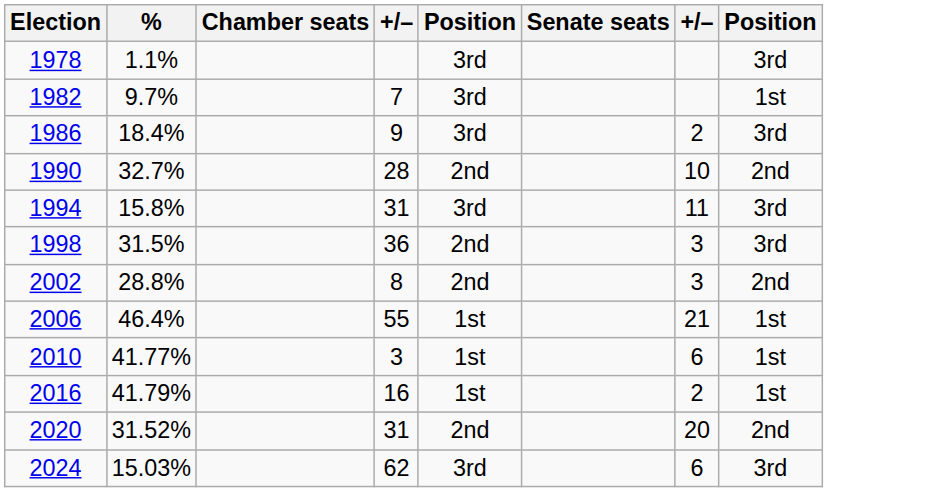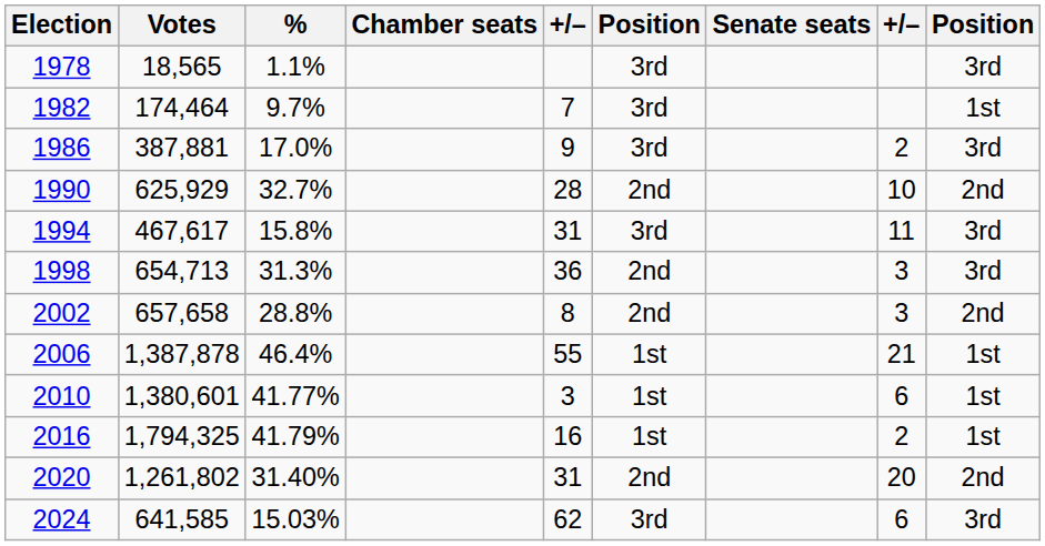 <table class="wikitable" style="text-align:center">
 <tr>
 <th>Election</th>
+<th>Votes</th>
 <th>%</th>
 <th>Chamber seats</th>
 <th>+/–</th>
 <th>Position</th>
 <th>Senate seats</th>
 <th>+/–</th>
 <th>Position</th>
 </tr>
 <tr>
 <td><a href='#'>1978</a></td>
+<td>18,565</td>
 <td>1.1%</td>
 <td></td>
 <td></td>
 <td> 3rd</td>
 <td></td>
 <td></td>
 <td> 3rd</td>
 </tr>
 <tr>
 <td><a href='#'>1982</a></td>
+<td>174,464</td>
 <td>9.7%</td>
 <td></td>
 <td> 7</td>
 <td> 3rd</td>
 <td></td>
 <td></td>
 <td> 1st</td>
 </tr>
 <tr>
 <td><a href='#'>1986</a></td>
-<td>18.4%</td>
+<td>387,881</td>
+<td>17.0%</td>
 <td></td>
 <td> 9</td>
 <td> 3rd</td>
 <td></td>
 <td> 2</td>
 <td> 3rd</td>
 </tr>
 <tr>
 <td><a href='#'>1990</a></td>
+<td>625,929</td>
 <td>32.7%<br></td>
 <td></td>
 <td> 28</td>
 <td> 2nd</td>
 <td></td>
 <td> 10</td>
 <td> 2nd</td>
 </tr>
 <tr>
 <td><a href='#'>1994</a></td>
+<td>467,617</td>
 <td>15.8%</td>
 <td></td>
 <td> 31</td>
 <td> 3rd</td>
 <td></td>
 <td> 11</td>
 <td> 3rd</td>
 </tr>
 <tr>
 <td><a href='#'>1998</a></td>
-<td>31.5%</td>
+<td>654,713</td>
+<td>31.3%</td>
 <td></td>
 <td> 36</td>
 <td> 2nd</td>
 <td></td>
 <td> 3</td>
 <td> 3rd</td>
 </tr>
 <tr>
 <td><a href='#'>2002</a></td>
+<td>657,658</td>
 <td>28.8%<br></td>
 <td></td>
 <td> 8</td>
 <td> 2nd</td>
 <td></td>
 <td> 3</td>
 <td> 2nd</td>
 </tr>
 <tr>
 <td><a href='#'>2006</a></td>
+<td>1,387,878</td>
 <td>46.4%<br></td>
 <td></td>
 <td> 55</td>
 <td> 1st</td>
 <td></td>
 <td> 21</td>
 <td> 1st</td>
 </tr>
 <tr>
 <td><a href='#'>2010</a></td>
+<td>1,380,601</td>
 <td>41.77%</td>
 <td></td>
 <td> 3</td>
 <td> 1st</td>
 <td></td>
 <td> 6</td>
 <td> 1st</td>
 </tr>
 <tr>
 <td><a href='#'>2016</a></td>
+<td>1,794,325</td>
 <td>41.79%</td>
 <td></td>
 <td> 16</td>
 <td> 1st</td>
 <td></td>
 <td> 2</td>
 <td> 1st</td>
 </tr>
 <tr>
 <td><a href='#'>2020</a></td>
-<td>31.52%</td>
+<td>1,261,802</td>
+<td>31.40%</td>
 <td></td>
 <td> 31</td>
 <td> 2nd</td>
 <td></td>
 <td> 20</td>
 <td> 2nd</td>
 </tr>
 <tr>
 <td><a href='#'>2024</a></td>
+<td>641,585</td>
 <td>15.03%</td>
 <td></td>
 <td> 62</td>
 <td> 3rd</td>
 <td></td>
 <td> 6</td>
 <td> 3rd</td>
 </tr>
 </table>
